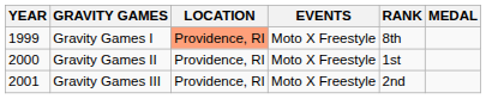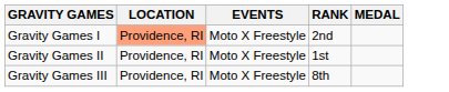 <table class="wikitable">
 <tr>
-<th>YEAR</th>
 <th>GRAVITY GAMES</th>
 <th>LOCATION</th>
 <th>EVENTS</th>
 <th>RANK</th>
 <th>MEDAL</th>
 </tr>
 <tr>
-<td>1999</td>
 <td>Gravity Games I</td>
 <td style="background: lightsalmon;">Providence, RI</td>
 <td>Moto X Freestyle</td>
-<td>8th</td>
+<td>2nd</td>
 <td></td>
 </tr>
 <tr>
-<td>2000</td>
 <td>Gravity Games II</td>
 <td>Providence, RI</td>
 <td>Moto X Freestyle</td>
 <td>1st</td>
 <td></td>
 </tr>
 <tr>
-<td>2001</td>
 <td>Gravity Games III</td>
 <td>Providence, RI</td>
 <td>Moto X Freestyle</td>
-<td>2nd</td>
+<td>8th</td>
 <td></td>
 </tr>
 </table>
